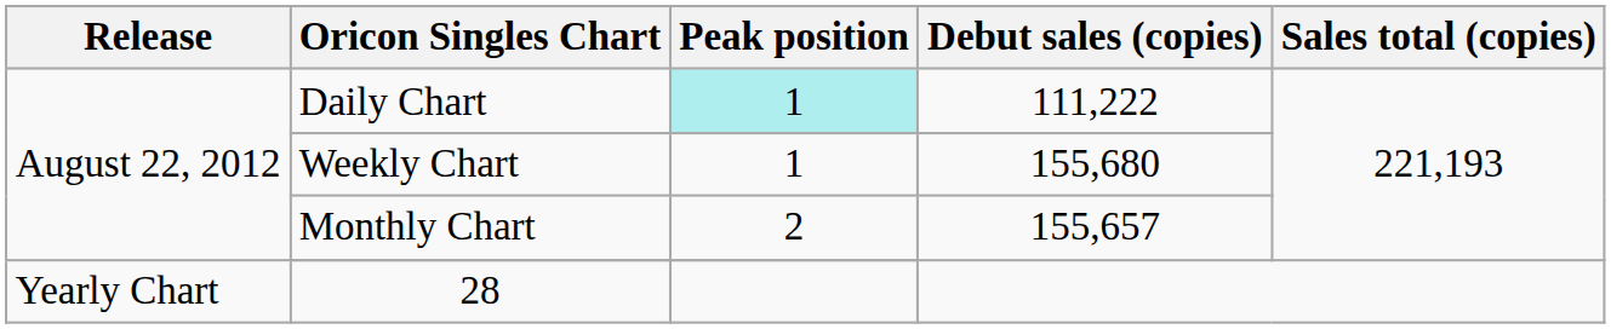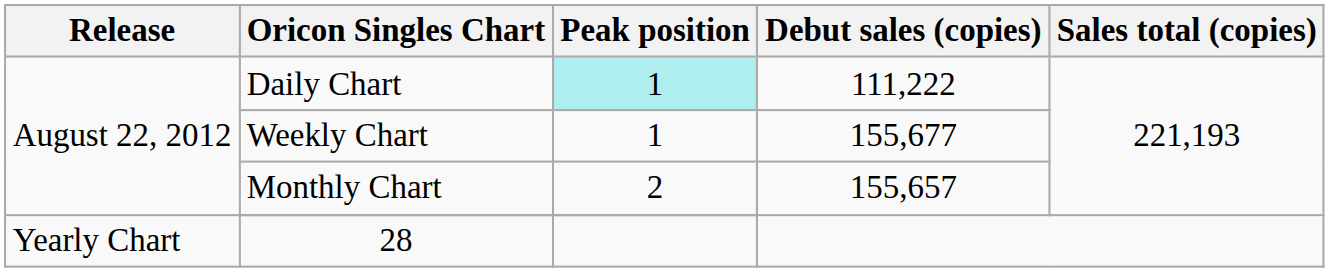 <table class="wikitable">
 <tr>
 <th>Release</th>
 <th>Oricon Singles Chart</th>
 <th>Peak position</th>
 <th>Debut sales (copies)</th>
 <th>Sales total (copies)</th>
 </tr>
 <tr>
 <td rowspan="4">August 22, 2012</td>
 <td>Daily Chart</td>
 <td align="center" style="background: paleturquoise;">1</td>
 <td align="center">111,222</td>
 <td style="text-align:center;" rowspan="4">221,193</td>
 </tr>
 <tr>
 <td>Weekly Chart</td>
 <td align="center">1</td>
-<td align="center">155,680</td>
+<td align="center">155,677</td>
 </tr>
 <tr>
 <td>Monthly Chart</td>
 <td align="center">2</td>
 <td align="center">155,657</td>
 </tr>
 <tr>
 </tr>
 <tr>
 <td>Yearly Chart</td>
 <td align="center">28</td>
 <td align="center"></td>
 </tr>
 </table>
